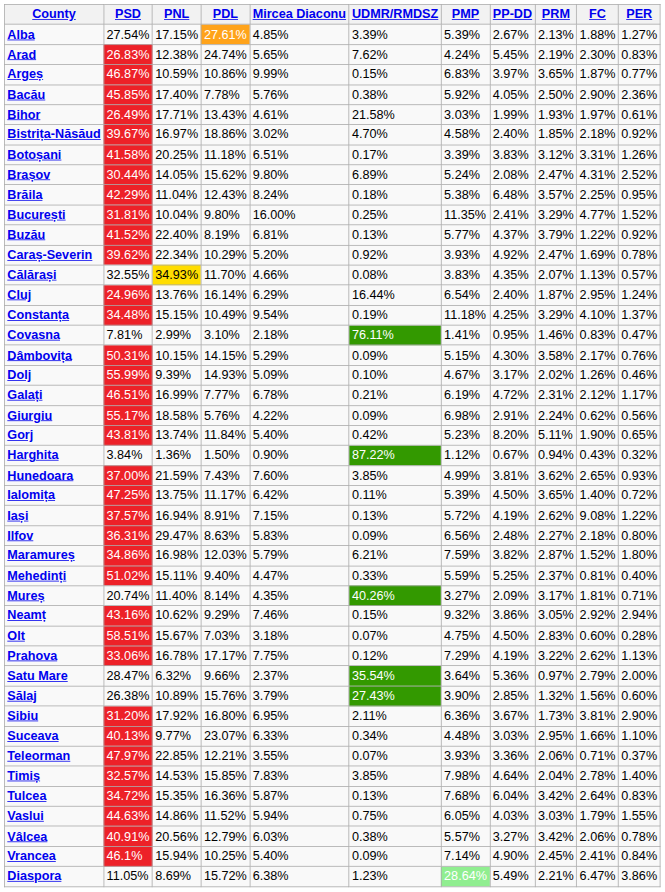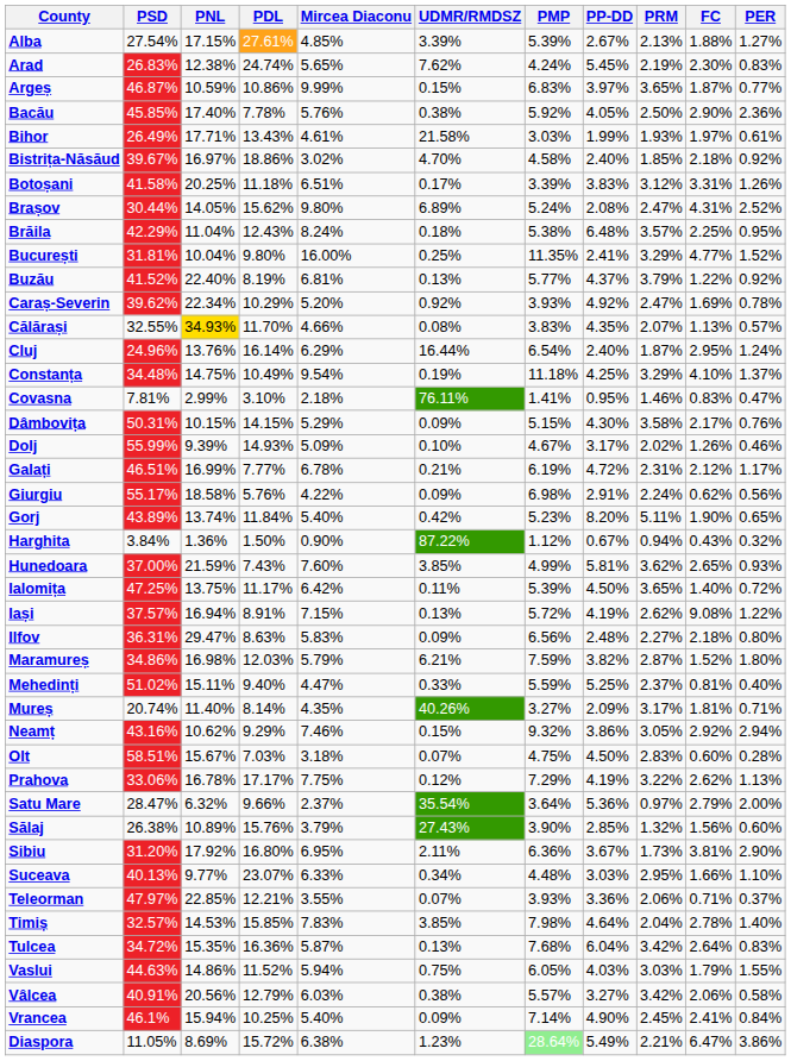 <table class="sortable wikitable">
 <tr>
 <th><a href='#'>County</a></th>
 <th><a href='#'>PSD</a></th>
 <th><a href='#'>PNL</a></th>
 <th><a href='#'>PDL</a></th>
 <th><a href='#'>Mircea Diaconu</a></th>
 <th><a href='#'>UDMR/RMDSZ</a></th>
 <th><a href='#'>PMP</a></th>
 <th><a href='#'>PP-DD</a></th>
 <th><a href='#'>PRM</a></th>
 <th><a href='#'>FC</a></th>
 <th><a href='#'>PER</a></th>
 </tr>
 <tr>
 <td><a href='#'><strong>Alba</strong></a></td>
 <td>27.54%</td>
 <td>17.15%</td>
 <td style="background:#ffa31a; color:white;">27.61%</td>
 <td>4.85%</td>
 <td>3.39%</td>
 <td>5.39%</td>
 <td>2.67%</td>
 <td>2.13%</td>
 <td>1.88%</td>
 <td>1.27%</td>
 </tr>
 <tr>
 <td><a href='#'><strong>Arad</strong></a></td>
 <td style="background:#ED2128; color:white;">26.83%</td>
 <td>12.38%</td>
 <td>24.74%</td>
 <td>5.65%</td>
 <td>7.62%</td>
 <td>4.24%</td>
 <td>5.45%</td>
 <td>2.19%</td>
 <td>2.30%</td>
 <td>0.83%</td>
 </tr>
 <tr>
 <td><a href='#'><strong>Argeș</strong></a></td>
 <td style="background:#ED2128; color:white;">46.87%</td>
 <td>10.59%</td>
 <td>10.86%</td>
 <td>9.99%</td>
 <td>0.15%</td>
 <td>6.83%</td>
 <td>3.97%</td>
 <td>3.65%</td>
 <td>1.87%</td>
 <td>0.77%</td>
 </tr>
 <tr>
 <td><a href='#'><strong>Bacău</strong></a></td>
 <td style="background:#ED2128; color:white;">45.85%</td>
 <td>17.40%</td>
 <td>7.78%</td>
 <td>5.76%</td>
 <td>0.38%</td>
 <td>5.92%</td>
 <td>4.05%</td>
 <td>2.50%</td>
 <td>2.90%</td>
 <td>2.36%</td>
 </tr>
 <tr>
 <td><a href='#'><strong>Bihor</strong></a></td>
 <td style="background:#ED2128; color:white;">26.49%</td>
 <td>17.71%</td>
 <td>13.43%</td>
 <td>4.61%</td>
 <td>21.58%</td>
 <td>3.03%</td>
 <td>1.99%</td>
 <td>1.93%</td>
 <td>1.97%</td>
 <td>0.61%</td>
 </tr>
 <tr>
 <td><a href='#'><strong>Bistrița-Năsăud</strong></a></td>
 <td style="background:#ED2128; color:white;">39.67%</td>
 <td>16.97%</td>
 <td>18.86%</td>
 <td>3.02%</td>
 <td>4.70%</td>
 <td>4.58%</td>
 <td>2.40%</td>
 <td>1.85%</td>
 <td>2.18%</td>
 <td>0.92%</td>
 </tr>
 <tr>
 <td><a href='#'><strong>Botoșani</strong></a></td>
 <td style="background:#ED2128; color:white;">41.58%</td>
 <td>20.25%</td>
 <td>11.18%</td>
 <td>6.51%</td>
 <td>0.17%</td>
 <td>3.39%</td>
 <td>3.83%</td>
 <td>3.12%</td>
 <td>3.31%</td>
 <td>1.26%</td>
 </tr>
 <tr>
 <td><a href='#'><strong>Brașov</strong></a></td>
 <td style="background:#ED2128; color:white;">30.44%</td>
 <td>14.05%</td>
 <td>15.62%</td>
 <td>9.80%</td>
 <td>6.89%</td>
 <td>5.24%</td>
 <td>2.08%</td>
 <td>2.47%</td>
 <td>4.31%</td>
 <td>2.52%</td>
 </tr>
 <tr>
 <td><a href='#'><strong>Brăila</strong></a></td>
 <td style="background:#ED2128; color:white;">42.29%</td>
 <td>11.04%</td>
 <td>12.43%</td>
 <td>8.24%</td>
 <td>0.18%</td>
 <td>5.38%</td>
 <td>6.48%</td>
 <td>3.57%</td>
 <td>2.25%</td>
 <td>0.95%</td>
 </tr>
 <tr>
 <td><strong><a href='#'>București</a></strong></td>
 <td style="background:#ED2128; color:white;">31.81%</td>
 <td>10.04%</td>
 <td>9.80%</td>
 <td>16.00%</td>
 <td>0.25%</td>
 <td>11.35%</td>
 <td>2.41%</td>
 <td>3.29%</td>
 <td>4.77%</td>
 <td>1.52%</td>
 </tr>
 <tr>
 <td><a href='#'><strong>Buzău</strong></a></td>
 <td style="background:#ED2128; color:white;">41.52%</td>
 <td>22.40%</td>
 <td>8.19%</td>
 <td>6.81%</td>
 <td>0.13%</td>
 <td>5.77%</td>
 <td>4.37%</td>
 <td>3.79%</td>
 <td>1.22%</td>
 <td>0.92%</td>
 </tr>
 <tr>
 <td><a href='#'><strong>Caraș-Severin</strong></a></td>
 <td style="background:#ED2128; color:white;">39.62%</td>
 <td>22.34%</td>
 <td>10.29%</td>
 <td>5.20%</td>
 <td>0.92%</td>
 <td>3.93%</td>
 <td>4.92%</td>
 <td>2.47%</td>
 <td>1.69%</td>
 <td>0.78%</td>
 </tr>
 <tr>
 <td><a href='#'><strong>Călărași</strong></a></td>
 <td>32.55%</td>
 <td style="background:#FFDD00; color:black;">34.93%</td>
 <td>11.70%</td>
 <td>4.66%</td>
 <td>0.08%</td>
 <td>3.83%</td>
 <td>4.35%</td>
 <td>2.07%</td>
 <td>1.13%</td>
 <td>0.57%</td>
 </tr>
 <tr>
 <td><a href='#'><strong>Cluj</strong></a></td>
 <td style="background:#ED2128; color:white;">24.96%</td>
 <td>13.76%</td>
 <td>16.14%</td>
 <td>6.29%</td>
 <td>16.44%</td>
 <td>6.54%</td>
 <td>2.40%</td>
 <td>1.87%</td>
 <td>2.95%</td>
 <td>1.24%</td>
 </tr>
 <tr>
 <td><a href='#'><strong>Constanța</strong></a></td>
 <td style="background:#ED2128; color:white;">34.48%</td>
-<td>15.15%</td>
+<td>14.75%</td>
 <td>10.49%</td>
 <td>9.54%</td>
 <td>0.19%</td>
 <td>11.18%</td>
 <td>4.25%</td>
 <td>3.29%</td>
 <td>4.10%</td>
 <td>1.37%</td>
 </tr>
 <tr>
 <td><a href='#'><strong>Covasna</strong></a></td>
 <td>7.81%</td>
 <td>2.99%</td>
 <td>3.10%</td>
 <td>2.18%</td>
 <td style="background:#339900; color:white;">76.11%</td>
 <td>1.41%</td>
 <td>0.95%</td>
 <td>1.46%</td>
 <td>0.83%</td>
 <td>0.47%</td>
 </tr>
 <tr>
 <td><a href='#'><strong>Dâmbovița</strong></a></td>
 <td style="background:#ED2128; color:white;">50.31%</td>
 <td>10.15%</td>
 <td>14.15%</td>
 <td>5.29%</td>
 <td>0.09%</td>
 <td>5.15%</td>
 <td>4.30%</td>
 <td>3.58%</td>
 <td>2.17%</td>
 <td>0.76%</td>
 </tr>
 <tr>
 <td><a href='#'><strong>Dolj</strong></a></td>
 <td style="background:#ED2128; color:white;">55.99%</td>
 <td>9.39%</td>
 <td>14.93%</td>
 <td>5.09%</td>
 <td>0.10%</td>
 <td>4.67%</td>
 <td>3.17%</td>
 <td>2.02%</td>
 <td>1.26%</td>
 <td>0.46%</td>
 </tr>
 <tr>
 <td><a href='#'><strong>Galați</strong></a></td>
 <td style="background:#ED2128; color:white;">46.51%</td>
 <td>16.99%</td>
 <td>7.77%</td>
 <td>6.78%</td>
 <td>0.21%</td>
 <td>6.19%</td>
 <td>4.72%</td>
 <td>2.31%</td>
 <td>2.12%</td>
 <td>1.17%</td>
 </tr>
 <tr>
 <td><a href='#'><strong>Giurgiu</strong></a></td>
 <td style="background:#ED2128; color:white;">55.17%</td>
 <td>18.58%</td>
 <td>5.76%</td>
 <td>4.22%</td>
 <td>0.09%</td>
 <td>6.98%</td>
 <td>2.91%</td>
 <td>2.24%</td>
 <td>0.62%</td>
 <td>0.56%</td>
 </tr>
 <tr>
 <td><a href='#'><strong>Gorj</strong></a></td>
-<td style="background:#ED2128; color:white;">43.81%</td>
+<td style="background:#ED2128; color:white;">43.89%</td>
 <td>13.74%</td>
 <td>11.84%</td>
 <td>5.40%</td>
 <td>0.42%</td>
 <td>5.23%</td>
 <td>8.20%</td>
 <td>5.11%</td>
 <td>1.90%</td>
 <td>0.65%</td>
 </tr>
 <tr>
 <td><a href='#'><strong>Harghita</strong></a></td>
 <td>3.84%</td>
 <td>1.36%</td>
 <td>1.50%</td>
 <td>0.90%</td>
 <td style="background:#339900; color:white;">87.22%</td>
 <td>1.12%</td>
 <td>0.67%</td>
 <td>0.94%</td>
 <td>0.43%</td>
 <td>0.32%</td>
 </tr>
 <tr>
 <td><a href='#'><strong>Hunedoara</strong></a></td>
 <td style="background:#ED2128; color:white;">37.00%</td>
 <td>21.59%</td>
 <td>7.43%</td>
 <td>7.60%</td>
 <td>3.85%</td>
 <td>4.99%</td>
-<td>3.81%</td>
+<td>5.81%</td>
 <td>3.62%</td>
 <td>2.65%</td>
 <td>0.93%</td>
 </tr>
 <tr>
 <td><a href='#'><strong>Ialomița</strong></a></td>
 <td style="background:#ED2128; color:white;">47.25%</td>
 <td>13.75%</td>
 <td>11.17%</td>
 <td>6.42%</td>
 <td>0.11%</td>
 <td>5.39%</td>
 <td>4.50%</td>
 <td>3.65%</td>
 <td>1.40%</td>
 <td>0.72%</td>
 </tr>
 <tr>
 <td><a href='#'><strong>Iași</strong></a></td>
 <td style="background:#ED2128; color:white;">37.57%</td>
 <td>16.94%</td>
 <td>8.91%</td>
 <td>7.15%</td>
 <td>0.13%</td>
 <td>5.72%</td>
 <td>4.19%</td>
 <td>2.62%</td>
 <td>9.08%</td>
 <td>1.22%</td>
 </tr>
 <tr>
 <td><a href='#'><strong>Ilfov</strong></a></td>
 <td style="background:#ED2128; color:white;">36.31%</td>
 <td>29.47%</td>
 <td>8.63%</td>
 <td>5.83%</td>
 <td>0.09%</td>
 <td>6.56%</td>
 <td>2.48%</td>
 <td>2.27%</td>
 <td>2.18%</td>
 <td>0.80%</td>
 </tr>
 <tr>
 <td><a href='#'><strong>Maramureș</strong></a></td>
 <td style="background:#ED2128; color:white;">34.86%</td>
 <td>16.98%</td>
 <td>12.03%</td>
 <td>5.79%</td>
 <td>6.21%</td>
 <td>7.59%</td>
 <td>3.82%</td>
 <td>2.87%</td>
 <td>1.52%</td>
 <td>1.80%</td>
 </tr>
 <tr>
 <td><a href='#'><strong>Mehedinți</strong></a></td>
 <td style="background:#ED2128; color:white;">51.02%</td>
 <td>15.11%</td>
 <td>9.40%</td>
 <td>4.47%</td>
 <td>0.33%</td>
 <td>5.59%</td>
 <td>5.25%</td>
 <td>2.37%</td>
 <td>0.81%</td>
 <td>0.40%</td>
 </tr>
 <tr>
 <td><a href='#'><strong>Mureș</strong></a></td>
 <td>20.74%</td>
 <td>11.40%</td>
 <td>8.14%</td>
 <td>4.35%</td>
 <td style="background:#339900; color:white;">40.26%</td>
 <td>3.27%</td>
 <td>2.09%</td>
 <td>3.17%</td>
 <td>1.81%</td>
 <td>0.71%</td>
 </tr>
 <tr>
 <td><a href='#'><strong>Neamț</strong></a></td>
 <td style="background:#ED2128; color:white;">43.16%</td>
 <td>10.62%</td>
 <td>9.29%</td>
 <td>7.46%</td>
 <td>0.15%</td>
 <td>9.32%</td>
 <td>3.86%</td>
 <td>3.05%</td>
 <td>2.92%</td>
 <td>2.94%</td>
 </tr>
 <tr>
 <td><a href='#'><strong>Olt</strong></a></td>
 <td style="background:#ED2128; color:white;">58.51%</td>
 <td>15.67%</td>
 <td>7.03%</td>
 <td>3.18%</td>
 <td>0.07%</td>
 <td>4.75%</td>
 <td>4.50%</td>
 <td>2.83%</td>
 <td>0.60%</td>
 <td>0.28%</td>
 </tr>
 <tr>
 <td><a href='#'><strong>Prahova</strong></a></td>
 <td style="background:#ED2128; color:white;">33.06%</td>
 <td>16.78%</td>
 <td>17.17%</td>
 <td>7.75%</td>
 <td>0.12%</td>
 <td>7.29%</td>
 <td>4.19%</td>
 <td>3.22%</td>
 <td>2.62%</td>
 <td>1.13%</td>
 </tr>
 <tr .>
 <td><a href='#'><strong>Satu Mare</strong></a></td>
 <td>28.47%</td>
 <td>6.32%</td>
 <td>9.66%</td>
 <td>2.37%</td>
 <td style="background:#339900; color:white;">35.54%</td>
 <td>3.64%</td>
 <td>5.36%</td>
 <td>0.97%</td>
 <td>2.79%</td>
 <td>2.00%</td>
 </tr>
 <tr>
 <td><a href='#'><strong>Sălaj</strong></a></td>
 <td>26.38%</td>
 <td>10.89%</td>
 <td>15.76%</td>
 <td>3.79%</td>
 <td style="background:#339900; color:white;">27.43%</td>
 <td>3.90%</td>
 <td>2.85%</td>
 <td>1.32%</td>
 <td>1.56%</td>
 <td>0.60%</td>
 </tr>
 <tr>
 <td><a href='#'><strong>Sibiu</strong></a></td>
 <td style="background:#ED2128; color:white;">31.20%</td>
 <td>17.92%</td>
 <td>16.80%</td>
 <td>6.95%</td>
 <td>2.11%</td>
 <td>6.36%</td>
 <td>3.67%</td>
 <td>1.73%</td>
 <td>3.81%</td>
 <td>2.90%</td>
 </tr>
 <tr>
 <td><a href='#'><strong>Suceava</strong></a></td>
 <td style="background:#ED2128; color:white;">40.13%</td>
 <td>9.77%</td>
 <td>23.07%</td>
 <td>6.33%</td>
 <td>0.34%</td>
 <td>4.48%</td>
 <td>3.03%</td>
 <td>2.95%</td>
 <td>1.66%</td>
 <td>1.10%</td>
 </tr>
 <tr>
 <td><a href='#'><strong>Teleorman</strong></a></td>
 <td style="background:#ED2128; color:white;">47.97%</td>
 <td>22.85%</td>
 <td>12.21%</td>
 <td>3.55%</td>
 <td>0.07%</td>
 <td>3.93%</td>
 <td>3.36%</td>
 <td>2.06%</td>
 <td>0.71%</td>
 <td>0.37%</td>
 </tr>
 <tr>
 <td><a href='#'><strong>Timiș</strong></a></td>
 <td style="background:#ED2128; color:white;">32.57%</td>
 <td>14.53%</td>
 <td>15.85%</td>
 <td>7.83%</td>
 <td>3.85%</td>
 <td>7.98%</td>
 <td>4.64%</td>
 <td>2.04%</td>
 <td>2.78%</td>
 <td>1.40%</td>
 </tr>
 <tr>
 <td><a href='#'><strong>Tulcea</strong></a></td>
 <td style="background:#ED2128; color:white;">34.72%</td>
 <td>15.35%</td>
 <td>16.36%</td>
 <td>5.87%</td>
 <td>0.13%</td>
 <td>7.68%</td>
 <td>6.04%</td>
 <td>3.42%</td>
 <td>2.64%</td>
 <td>0.83%</td>
 </tr>
 <tr>
 <td><a href='#'><strong>Vaslui</strong></a></td>
 <td style="background:#ED2128; color:white;">44.63%</td>
 <td>14.86%</td>
 <td>11.52%</td>
 <td>5.94%</td>
 <td>0.75%</td>
 <td>6.05%</td>
 <td>4.03%</td>
 <td>3.03%</td>
 <td>1.79%</td>
 <td>1.55%</td>
 </tr>
 <tr>
 <td><a href='#'><strong>Vâlcea</strong></a></td>
 <td style="background:#ED2128; color:white;">40.91%</td>
 <td>20.56%</td>
 <td>12.79%</td>
 <td>6.03%</td>
 <td>0.38%</td>
 <td>5.57%</td>
 <td>3.27%</td>
 <td>3.42%</td>
 <td>2.06%</td>
-<td>0.78%</td>
+<td>0.58%</td>
 </tr>
 <tr>
 <td><a href='#'><strong>Vrancea</strong></a></td>
 <td style="background:#ED2128; color:white;">46.1%</td>
 <td>15.94%</td>
 <td>10.25%</td>
 <td>5.40%</td>
 <td>0.09%</td>
 <td>7.14%</td>
 <td>4.90%</td>
 <td>2.45%</td>
 <td>2.41%</td>
 <td>0.84%</td>
 </tr>
 <tr>
 <td><a href='#'><strong>Diaspora</strong></a></td>
 <td>11.05%</td>
 <td>8.69%</td>
 <td>15.72%</td>
 <td>6.38%</td>
 <td>1.23%</td>
 <td style="background:#90ee90; color:white;">28.64%</td>
 <td>5.49%</td>
 <td>2.21%</td>
 <td>6.47%</td>
 <td>3.86%</td>
 </tr>
 </table>
